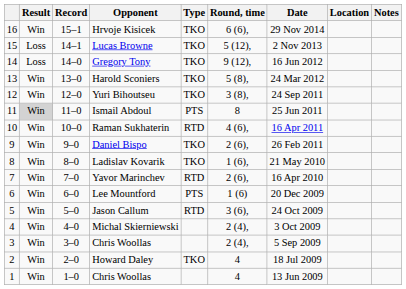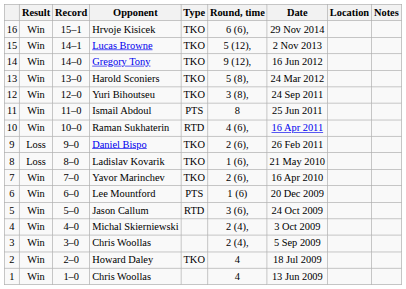 <table class="wikitable" style="text-align:center">
 <tr>
 <th></th>
 <th>Result</th>
 <th>Record</th>
 <th>Opponent</th>
 <th>Type</th>
 <th>Round, time</th>
 <th>Date</th>
 <th>Location</th>
 <th>Notes</th>
 </tr>
 <tr>
 <td>16</td>
 <td>Win</td>
 <td>15–1</td>
 <td style="text-align:left;">Hrvoje Kisicek</td>
 <td>TKO</td>
 <td>6 (6), </td>
 <td>29 Nov 2014</td>
 <td style="text-align:left;"></td>
 <td></td>
 </tr>
 <tr>
 <td>15</td>
-<td>Loss</td>
+<td>Win</td>
 <td>14–1</td>
 <td style="text-align:left;"><a href='#'>Lucas Browne</a></td>
 <td>TKO</td>
 <td>5 (12), </td>
 <td>2 Nov 2013</td>
 <td style="text-align:left;"></td>
 <td></td>
 </tr>
 <tr>
 <td>14</td>
-<td>Loss</td>
+<td>Win</td>
 <td>14–0</td>
 <td style="text-align:left;"><a href='#'>Gregory Tony</a></td>
 <td>TKO</td>
 <td>9 (12), </td>
 <td>16 Jun 2012</td>
 <td style="text-align:left;"></td>
 <td style="text-align:left;"></td>
 </tr>
 <tr>
 <td>13</td>
 <td>Win</td>
 <td>13–0</td>
 <td style="text-align:left;">Harold Sconiers</td>
 <td>TKO</td>
 <td>5 (8), </td>
 <td>24 Mar 2012</td>
 <td style="text-align:left;"></td>
 <td></td>
 </tr>
 <tr>
 <td>12</td>
 <td>Win</td>
 <td>12–0</td>
 <td style="text-align:left;">Yuri Bihoutseu</td>
 <td>TKO</td>
 <td>3 (8), </td>
 <td>24 Sep 2011</td>
 <td style="text-align:left;"></td>
 <td></td>
 </tr>
 <tr>
 <td>11</td>
-<td style="background: lightgrey;">Win</td>
+<td>Win</td>
 <td>11–0</td>
 <td style="text-align:left;">Ismail Abdoul</td>
 <td>PTS</td>
 <td>8</td>
 <td>25 Jun 2011</td>
 <td style="text-align:left;"></td>
 <td></td>
 </tr>
 <tr>
 <td>10</td>
 <td>Win</td>
 <td>10–0</td>
 <td style="text-align:left;">Raman Sukhaterin</td>
 <td>RTD</td>
 <td>4 (6), </td>
 <td><a href='#'>16 Apr 2011</a></td>
 <td style="text-align:left;"></td>
 <td></td>
 </tr>
 <tr>
 <td>9</td>
-<td>Win</td>
+<td>Loss</td>
 <td>9–0</td>
 <td style="text-align:left;"><a href='#'>Daniel Bispo</a></td>
 <td>TKO</td>
 <td>2 (6), </td>
 <td>26 Feb 2011</td>
 <td style="text-align:left;"></td>
 <td></td>
 </tr>
 <tr>
 <td>8</td>
-<td>Win</td>
+<td>Loss</td>
 <td>8–0</td>
 <td style="text-align:left;">Ladislav Kovarik</td>
 <td>TKO</td>
 <td>1 (6), </td>
 <td>21 May 2010</td>
 <td style="text-align:left;"></td>
 <td></td>
 </tr>
 <tr>
 <td>7</td>
 <td>Win</td>
 <td>7–0</td>
 <td style="text-align:left;">Yavor Marinchev</td>
-<td>RTD</td>
+<td>TKO</td>
 <td>2 (6), </td>
 <td>16 Apr 2010</td>
 <td style="text-align:left;"></td>
 <td></td>
 </tr>
 <tr>
 <td>6</td>
 <td>Win</td>
 <td>6–0</td>
 <td style="text-align:left;">Lee Mountford</td>
 <td>PTS</td>
 <td>1 (6)</td>
 <td>20 Dec 2009</td>
 <td style="text-align:left;"></td>
 <td></td>
 </tr>
 <tr>
 <td>5</td>
 <td>Win</td>
 <td>5–0</td>
 <td style="text-align:left;">Jason Callum</td>
 <td>RTD</td>
 <td>3 (6), </td>
 <td>24 Oct 2009</td>
 <td style="text-align:left;"></td>
 <td></td>
 </tr>
 <tr>
 <td>4</td>
 <td>Win</td>
 <td>4–0</td>
 <td style="text-align:left;">Michal Skierniewski</td>
 <td></td>
 <td>2 (4), </td>
 <td>3 Oct 2009</td>
 <td style="text-align:left;"></td>
 <td></td>
 </tr>
 <tr>
 <td>3</td>
 <td>Win</td>
 <td>3–0</td>
 <td style="text-align:left;">Chris Woollas</td>
 <td></td>
 <td>2 (4), </td>
 <td>5 Sep 2009</td>
 <td style="text-align:left;"></td>
 <td></td>
 </tr>
 <tr>
 <td>2</td>
 <td>Win</td>
 <td>2–0</td>
 <td style="text-align:left;">Howard Daley</td>
 <td>TKO</td>
 <td>4</td>
 <td>18 Jul 2009</td>
 <td style="text-align:left;"></td>
 <td></td>
 </tr>
 <tr>
 <td>1</td>
 <td>Win</td>
 <td>1–0</td>
 <td style="text-align:left;">Chris Woollas</td>
 <td></td>
 <td>4</td>
 <td>13 Jun 2009</td>
 <td style="text-align:left;"></td>
 <td></td>
 </tr>
 </table>
